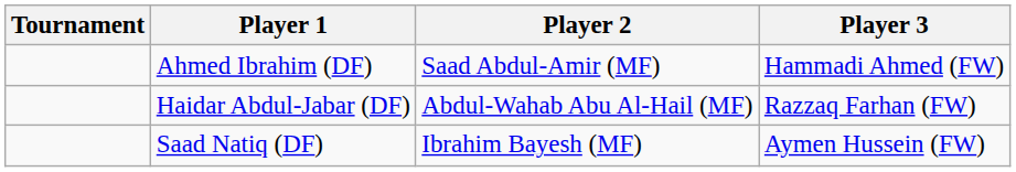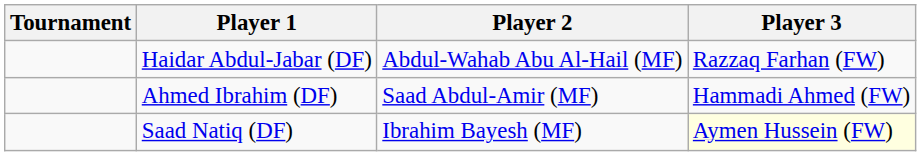 <table class="wikitable">
 <tr>
 <th>Tournament</th>
 <th>Player 1</th>
 <th>Player 2</th>
 <th>Player 3</th>
 </tr>
 <tr>
 <td></td>
+<td><a href='#'>Haidar Abdul-Jabar</a> (<a href='#'>DF</a>)</td>
+<td><a href='#'>Abdul-Wahab Abu Al-Hail</a> (<a href='#'>MF</a>)</td>
+<td><a href='#'>Razzaq Farhan</a> (<a href='#'>FW</a>)</td>
+</tr>
+<tr>
+<td></td>
 <td><a href='#'>Ahmed Ibrahim</a> (<a href='#'>DF</a>)</td>
 <td><a href='#'>Saad Abdul-Amir</a> (<a href='#'>MF</a>)</td>
 <td><a href='#'>Hammadi Ahmed</a> (<a href='#'>FW</a>)</td>
 </tr>
 <tr>
 <td></td>
-<td><a href='#'>Haidar Abdul-Jabar</a> (<a href='#'>DF</a>)</td>
-<td><a href='#'>Abdul-Wahab Abu Al-Hail</a> (<a href='#'>MF</a>)</td>
-<td><a href='#'>Razzaq Farhan</a> (<a href='#'>FW</a>)</td>
-</tr>
-<tr>
-<td></td>
 <td><a href='#'>Saad Natiq</a> (<a href='#'>DF</a>)</td>
 <td><a href='#'>Ibrahim Bayesh</a> (<a href='#'>MF</a>)</td>
-<td><a href='#'>Aymen Hussein</a> (<a href='#'>FW</a>)</td>
+<td style="background: lightyellow;"><a href='#'>Aymen Hussein</a> (<a href='#'>FW</a>)</td>
 </tr>
 </table>
